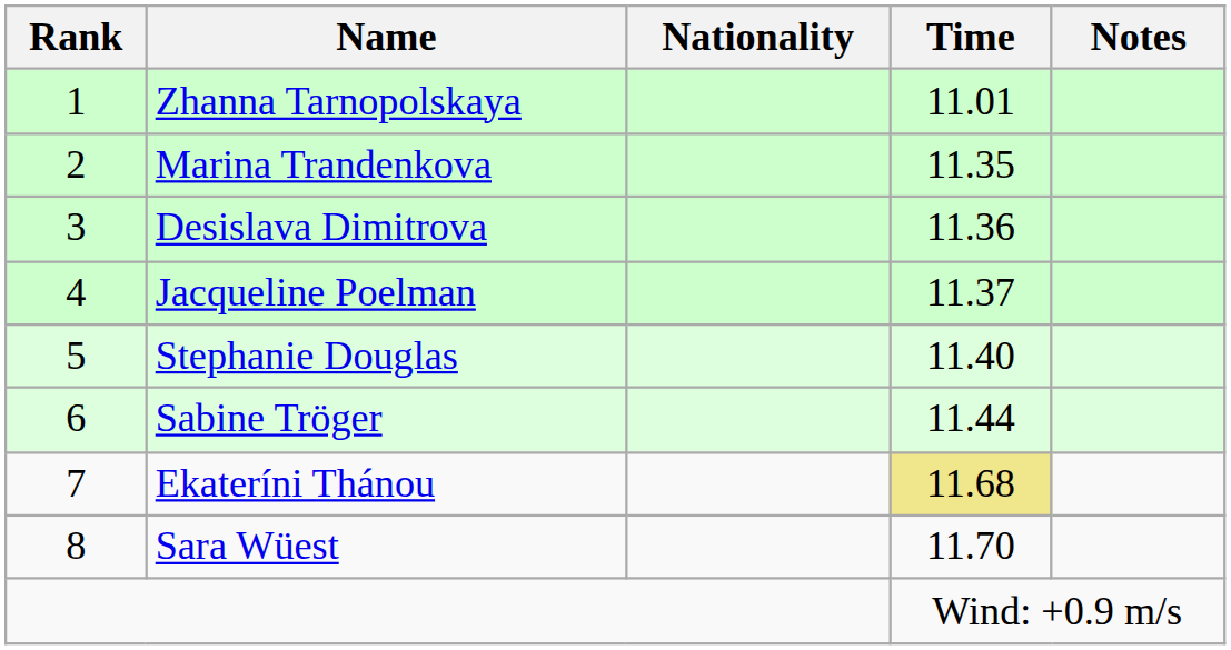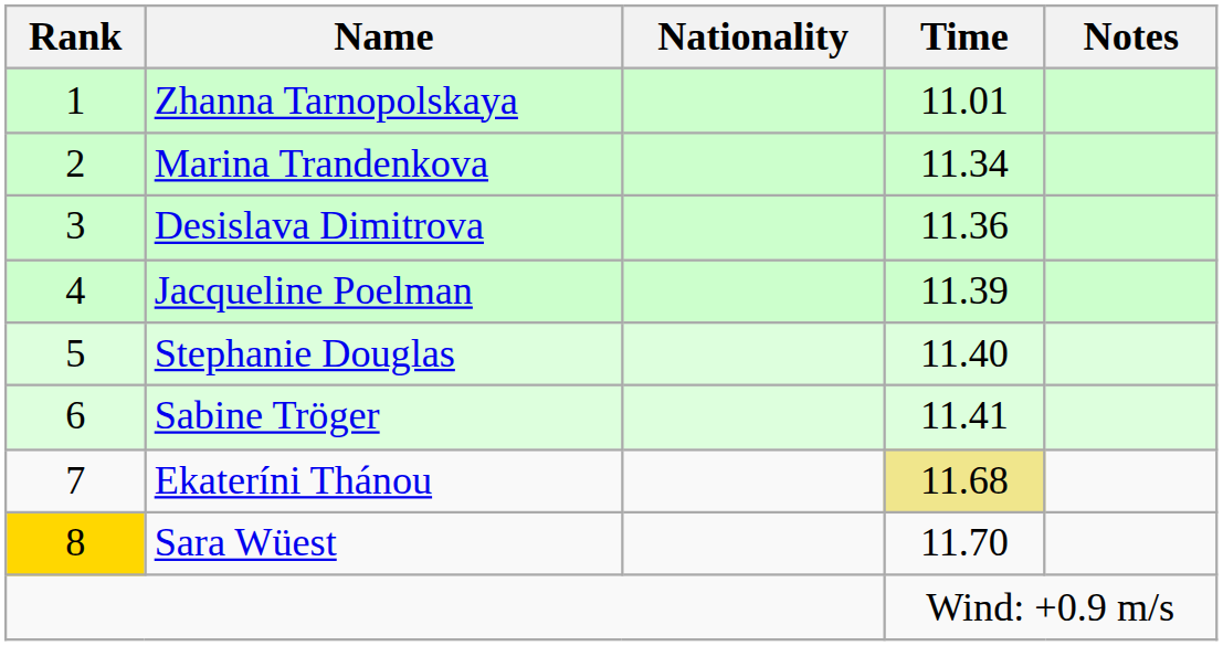 <table class="wikitable sortable" style="text-align:center;width: 55%">
 <tr>
 <th>Rank</th>
 <th>Name</th>
 <th>Nationality</th>
 <th>Time</th>
 <th>Notes</th>
 </tr>
 <tr bgcolor=ccffcc>
 <td>1</td>
 <td align=left><a href='#'>Zhanna Tarnopolskaya</a></td>
 <td align=left></td>
 <td>11.01</td>
 <td></td>
 </tr>
 <tr bgcolor=ccffcc>
 <td>2</td>
 <td align=left><a href='#'>Marina Trandenkova</a></td>
 <td align=left></td>
-<td>11.35</td>
+<td>11.34</td>
 <td></td>
 </tr>
 <tr bgcolor=ccffcc>
 <td>3</td>
 <td align=left><a href='#'>Desislava Dimitrova</a></td>
 <td align=left></td>
 <td>11.36</td>
 <td></td>
 </tr>
 <tr bgcolor=ccffcc>
 <td>4</td>
 <td align=left><a href='#'>Jacqueline Poelman</a></td>
 <td align=left></td>
-<td>11.37</td>
+<td>11.39</td>
 <td></td>
 </tr>
 <tr bgcolor=ddffdd>
 <td>5</td>
 <td align=left><a href='#'>Stephanie Douglas</a></td>
 <td align=left></td>
 <td>11.40</td>
 <td></td>
 </tr>
 <tr bgcolor=ddffdd>
 <td>6</td>
 <td align=left><a href='#'>Sabine Tröger</a></td>
 <td align=left></td>
-<td>11.44</td>
+<td>11.41</td>
 <td></td>
 </tr>
 <tr>
 <td>7</td>
 <td align=left><a href='#'>Ekateríni Thánou</a></td>
 <td align=left></td>
 <td style="background: khaki;">11.68</td>
 <td></td>
 </tr>
 <tr>
-<td>8</td>
+<td style="background: gold;">8</td>
 <td align=left><a href='#'>Sara Wüest</a></td>
 <td align=left></td>
 <td>11.70</td>
 <td></td>
 </tr>
 <tr>
 <td colspan="3"></td>
 <td colspan="2">Wind: +0.9 m/s</td>
 </tr>
 </table>
